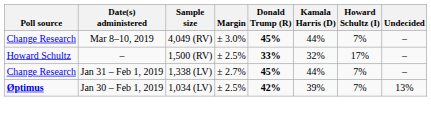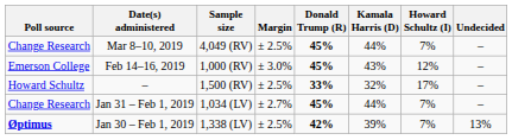 <table class="wikitable sortable" style="font-size:90%;text-align:center;">
 <tr valign=bottom style="font-size:90%;">
 <th>Poll source</th>
 <th>Date(s)<br>administered</th>
 <th>Sample<br>size</th>
 <th>Margin<br></th>
 <th>Donald<br>Trump (R)</th>
 <th>Kamala<br>Harris (D)</th>
 <th>Howard<br>Schultz (I)</th>
 <th>Undecided</th>
 </tr>
 <tr>
 <td style="text-align:left;"><a href='#'>Change Research</a></td>
 <td>Mar 8–10, 2019</td>
 <td>4,049 (RV)</td>
-<td>± 3.0%</td>
+<td>± 2.5%</td>
 <td><strong>45%</strong></td>
 <td>44%</td>
 <td>7%</td>
+<td>–</td>
+</tr>
+<tr>
+<td style="text-align:left;"><a href='#'>Emerson College</a></td>
+<td>Feb 14–16, 2019</td>
+<td>1,000 (RV)</td>
+<td>± 3.0%</td>
+<td><strong>45%</strong></td>
+<td>43%</td>
+<td>12%</td>
 <td>–</td>
 </tr>
 <tr>
 <td style="text-align:left;"><a href='#'>Howard Schultz</a></td>
 <td>–</td>
 <td>1,500 (RV)</td>
 <td>± 2.5%</td>
 <td><strong>33%</strong></td>
 <td>32%</td>
 <td>17%</td>
 <td>–</td>
 </tr>
 <tr>
 <td style="text-align:left;"><a href='#'>Change Research</a></td>
 <td>Jan 31 – Feb 1, 2019</td>
-<td>1,338 (LV)</td>
+<td>1,034 (LV)</td>
 <td>± 2.7%</td>
 <td><strong>45%</strong></td>
 <td>44%</td>
 <td>7%</td>
 <td>–</td>
 </tr>
 <tr>
 <td style="text-align:left;"><strong><a href='#'>Øptimus</a></strong></td>
 <td>Jan 30 – Feb 1, 2019</td>
-<td>1,034 (LV)</td>
+<td>1,338 (LV)</td>
 <td>± 2.5%</td>
 <td><strong>42%</strong></td>
 <td>39%</td>
 <td>7%</td>
 <td>13%</td>
 </tr>
 </table>
